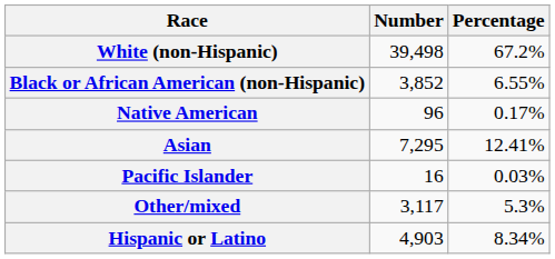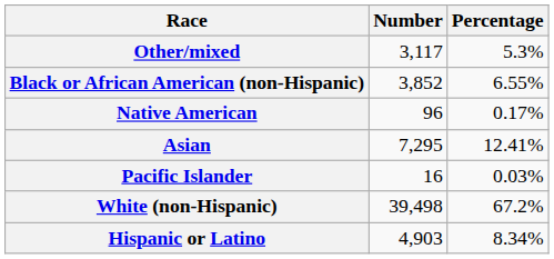 <table class="wikitable" style="text-align:right">
 <tr>
 <th scope="col">Race</th>
 <th scope="col">Number</th>
 <th scope="col">Percentage</th>
 </tr>
 <tr>
-<th scope="row"><a href='#'>White</a> (non-Hispanic)</th>
-<td>39,498</td>
-<td>67.2%</td>
+<th scope="row"><a href='#'>Other/mixed</a></th>
+<td>3,117</td>
+<td>5.3%</td>
 </tr>
 <tr>
 <th scope="row"><a href='#'>Black or African American</a> (non-Hispanic)</th>
 <td>3,852</td>
 <td>6.55%</td>
 </tr>
 <tr>
 <th scope="row"><a href='#'>Native American</a></th>
 <td>96</td>
 <td>0.17%</td>
 </tr>
 <tr>
 <th scope="row"><a href='#'>Asian</a></th>
 <td>7,295</td>
 <td>12.41%</td>
 </tr>
 <tr>
 <th scope="row"><a href='#'>Pacific Islander</a></th>
 <td>16</td>
 <td>0.03%</td>
 </tr>
 <tr>
-<th scope="row"><a href='#'>Other/mixed</a></th>
-<td>3,117</td>
-<td>5.3%</td>
+<th scope="row"><a href='#'>White</a> (non-Hispanic)</th>
+<td>39,498</td>
+<td>67.2%</td>
 </tr>
 <tr>
 <th scope="row"><a href='#'>Hispanic</a> or <a href='#'>Latino</a></th>
 <td>4,903</td>
 <td>8.34%</td>
 </tr>
 </table>
